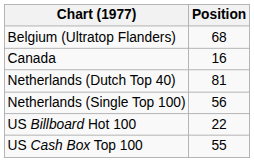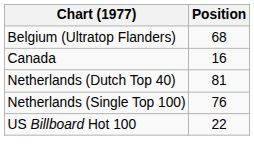 <table class="wikitable sortable">
 <tr>
 <th Align="left">Chart (1977)</th>
 <th style="text-align:center;">Position</th>
 </tr>
 <tr>
 <td>Belgium (Ultratop Flanders)</td>
 <td Style="text-align:center;">68</td>
 </tr>
 <tr>
 <td>Canada</td>
 <td Style="text-align:center;">16</td>
 </tr>
 <tr>
 <td>Netherlands (Dutch Top 40)</td>
 <td Style="text-align:center;">81</td>
 </tr>
 <tr>
 <td>Netherlands (Single Top 100)</td>
-<td Style="text-align:center;">56</td>
+<td Style="text-align:center;">76</td>
 </tr>
 <tr>
 <td>US <em>Billboard</em> Hot 100</td>
 <td Style="text-align:center;">22</td>
 </tr>
-<tr>
-<td>US <em>Cash Box</em> Top 100</td>
-<td Style="text-align:center;">55</td>
-</tr>
 </table>
